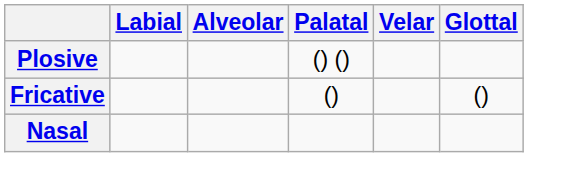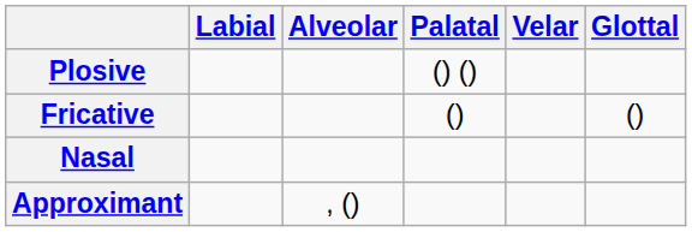 <table class="wikitable" style="text-align: center">
 <tr>
 <th></th>
 <th><a href='#'>Labial</a></th>
 <th><a href='#'>Alveolar</a></th>
 <th><a href='#'>Palatal</a></th>
 <th><a href='#'>Velar</a></th>
 <th><a href='#'>Glottal</a></th>
 </tr>
 <tr>
 <th><a href='#'>Plosive</a></th>
 <td> </td>
 <td> </td>
 <td>() ()</td>
 <td> </td>
 <td></td>
 </tr>
 <tr>
 <th><a href='#'>Fricative</a></th>
 <td></td>
 <td></td>
 <td>()</td>
 <td></td>
 <td>()</td>
 </tr>
 <tr>
 <th><a href='#'>Nasal</a></th>
 <td></td>
 <td></td>
 <td></td>
 <td></td>
 <td></td>
 </tr>
+<tr>
+<th><a href='#'>Approximant</a></th>
+<td></td>
+<td>, ()</td>
+<td></td>
+<td></td>
+<td></td>
+</tr>
 </table>
